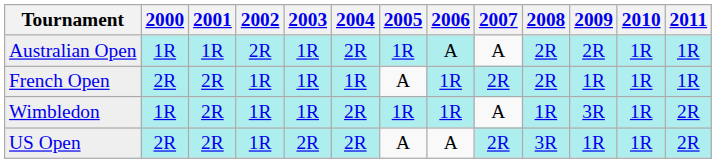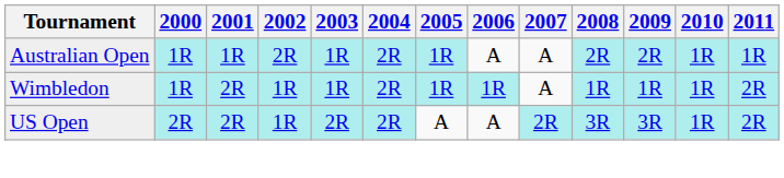 <table class="wikitable">
 <tr>
 <th>Tournament</th>
 <th><a href='#'>2000</a></th>
 <th><a href='#'>2001</a></th>
 <th><a href='#'>2002</a></th>
 <th><a href='#'>2003</a></th>
 <th><a href='#'>2004</a></th>
 <th><a href='#'>2005</a></th>
 <th><a href='#'>2006</a></th>
 <th><a href='#'>2007</a></th>
 <th><a href='#'>2008</a></th>
 <th><a href='#'>2009</a></th>
 <th><a href='#'>2010</a></th>
 <th><a href='#'>2011</a></th>
 </tr>
 <tr>
 <td style="background:#EFEFEF;"><a href='#'>Australian Open</a></td>
 <td align="center" style="background:#afeeee;"><a href='#'>1R</a></td>
 <td align="center" style="background:#afeeee;"><a href='#'>1R</a></td>
 <td align="center" style="background:#afeeee;"><a href='#'>2R</a></td>
 <td align="center" style="background:#afeeee;"><a href='#'>1R</a></td>
 <td align="center" style="background:#afeeee;"><a href='#'>2R</a></td>
 <td align="center" style="background:#afeeee;"><a href='#'>1R</a></td>
-<td align="center" style="background: paleturquoise;">A</td>
+<td align="center">A</td>
 <td align="center">A</td>
 <td align="center" style="background:#afeeee;"><a href='#'>2R</a></td>
 <td align="center" style="background:#afeeee;"><a href='#'>2R</a></td>
-<td align="center" style="background:#afeeee;"><a href='#'>1R</a></td>
-<td align="center" style="background:#afeeee;"><a href='#'>1R</a></td>
-</tr>
-<tr>
-<td style="background:#EFEFEF;"><a href='#'>French Open</a></td>
-<td align="center" style="background:#afeeee;"><a href='#'>2R</a></td>
-<td align="center" style="background:#afeeee;"><a href='#'>2R</a></td>
-<td align="center" style="background:#afeeee;"><a href='#'>1R</a></td>
-<td align="center" style="background:#afeeee;"><a href='#'>1R</a></td>
-<td align="center" style="background:#afeeee;"><a href='#'>1R</a></td>
-<td align="center">A</td>
-<td align="center" style="background:#afeeee;"><a href='#'>1R</a></td>
-<td align="center" style="background:#afeeee;"><a href='#'>2R</a></td>
-<td align="center" style="background:#afeeee;"><a href='#'>2R</a></td>
-<td align="center" style="background:#afeeee;"><a href='#'>1R</a></td>
 <td align="center" style="background:#afeeee;"><a href='#'>1R</a></td>
 <td align="center" style="background:#afeeee;"><a href='#'>1R</a></td>
 </tr>
 <tr>
 <td style="background:#EFEFEF;"><a href='#'>Wimbledon</a></td>
 <td align="center" style="background:#afeeee;"><a href='#'>1R</a></td>
 <td align="center" style="background:#afeeee;"><a href='#'>2R</a></td>
 <td align="center" style="background:#afeeee;"><a href='#'>1R</a></td>
 <td align="center" style="background:#afeeee;"><a href='#'>1R</a></td>
 <td align="center" style="background:#afeeee;"><a href='#'>2R</a></td>
 <td align="center" style="background:#afeeee;"><a href='#'>1R</a></td>
 <td align="center" style="background:#afeeee;"><a href='#'>1R</a></td>
 <td align="center">A</td>
 <td align="center" style="background:#afeeee;"><a href='#'>1R</a></td>
-<td align="center" style="background:#afeeee;"><a href='#'>3R</a></td>
+<td align="center" style="background:#afeeee;"><a href='#'>1R</a></td>
 <td align="center" style="background:#afeeee;"><a href='#'>1R</a></td>
 <td align="center" style="background:#afeeee;"><a href='#'>2R</a></td>
 </tr>
 <tr>
 <td style="background:#EFEFEF;"><a href='#'>US Open</a></td>
 <td align="center" style="background:#afeeee;"><a href='#'>2R</a></td>
 <td align="center" style="background:#afeeee;"><a href='#'>2R</a></td>
 <td align="center" style="background:#afeeee;"><a href='#'>1R</a></td>
 <td align="center" style="background:#afeeee;"><a href='#'>2R</a></td>
 <td align="center" style="background:#afeeee;"><a href='#'>2R</a></td>
 <td align="center">A</td>
 <td align="center">A</td>
 <td align="center" style="background:#afeeee;"><a href='#'>2R</a></td>
 <td align="center" style="background:#afeeee;"><a href='#'>3R</a></td>
-<td align="center" style="background:#afeeee;"><a href='#'>1R</a></td>
+<td align="center" style="background:#afeeee;"><a href='#'>3R</a></td>
 <td align="center" style="background:#afeeee;"><a href='#'>1R</a></td>
 <td align="center" style="background:#afeeee;"><a href='#'>2R</a></td>
 </tr>
 </table>
